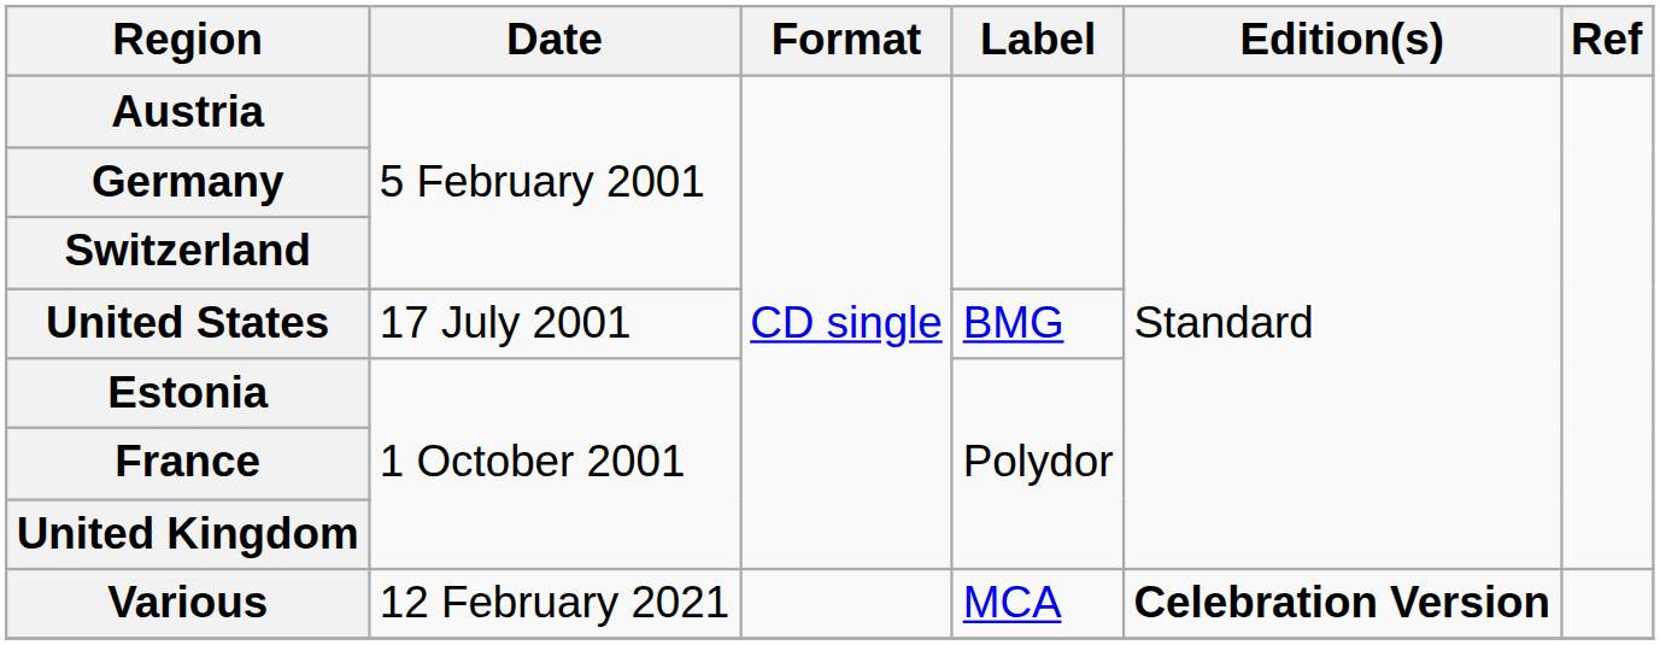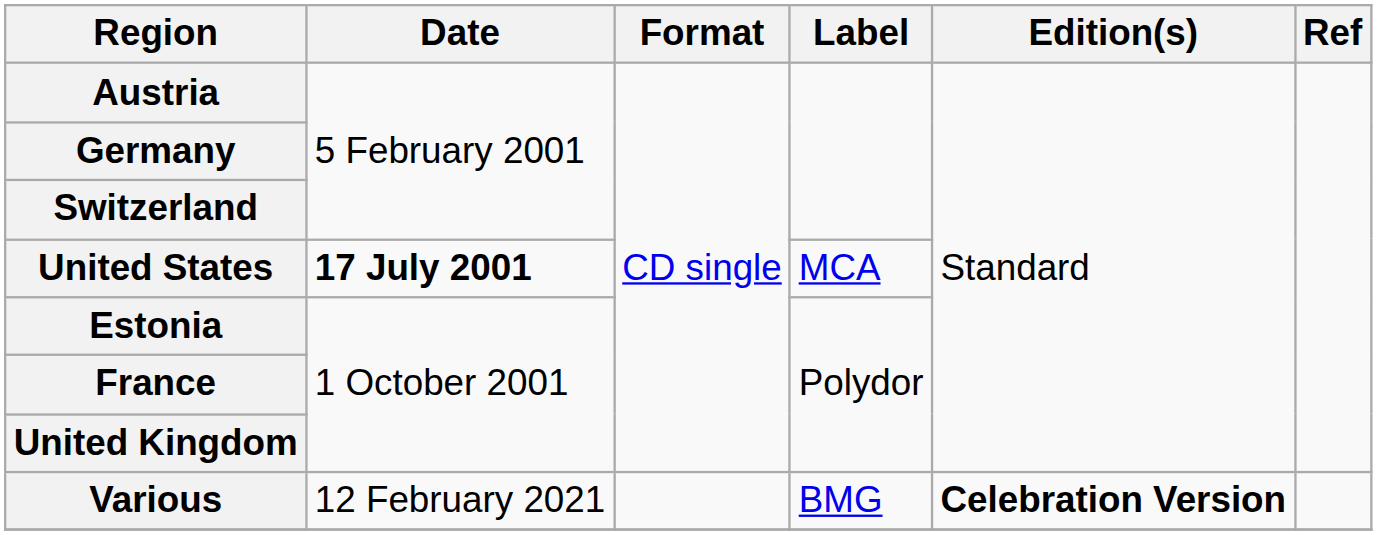 <table class="wikitable plainrowheaders">
 <tr>
 <th scope="col">Region</th>
 <th scope="col">Date</th>
 <th scope="col">Format</th>
 <th scope="col">Label</th>
 <th scope="col">Edition(s)</th>
 <th scope="col">Ref</th>
 </tr>
 <tr>
 <th scope="row">Austria</th>
 <td rowspan="3">5 February 2001</td>
 <td rowspan="7"><a href='#'>CD single</a></td>
 <td rowspan="3"></td>
 <td rowspan="7">Standard</td>
 <td rowspan="7" style="text-align:center;"></td>
 </tr>
 <tr>
 <th scope="row">Germany</th>
 </tr>
 <tr>
 <th scope="row">Switzerland</th>
 </tr>
 <tr>
 <th scope="row">United States</th>
-<td>17 July 2001</td>
-<td rowspan="1"><a href='#'>BMG</a></td>
+<td><strong>17 July 2001</strong></td>
+<td><a href='#'>MCA</a></td>
 </tr>
 <tr>
 <th scope="row">Estonia</th>
 <td rowspan="3">1 October 2001</td>
 <td rowspan="3">Polydor</td>
 </tr>
 <tr>
 <th scope="row">France</th>
 </tr>
 <tr>
 <th scope="row">United Kingdom</th>
 </tr>
 <tr>
 <th scope="row">Various</th>
 <td rowspan="1">12 February 2021</td>
 <td rowspan="1"></td>
-<td><a href='#'>MCA</a></td>
+<td rowspan="1"><a href='#'>BMG</a></td>
 <td rowspan="1"><strong>Celebration Version</strong></td>
 <td rowspan="1" style="text-align:center;"></td>
 </tr>
 <tr>
 </tr>
 </table>
